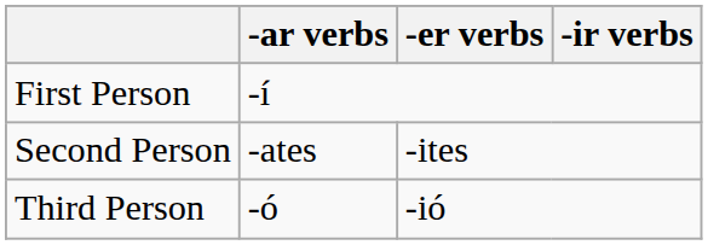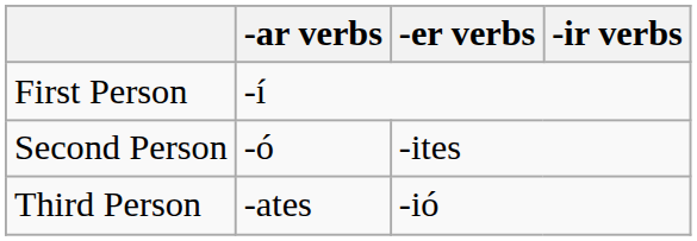 <table class="wikitable">
 <tr>
 <th></th>
 <th>-ar verbs</th>
 <th>-er verbs</th>
 <th>-ir verbs</th>
 </tr>
 <tr>
 <td>First Person</td>
 <td colspan="3">-í</td>
 </tr>
 <tr>
 <td>Second Person</td>
-<td>-ates</td>
+<td>-ó</td>
 <td colspan="2">-ites</td>
 </tr>
 <tr>
 <td>Third Person</td>
-<td>-ó</td>
+<td>-ates</td>
 <td colspan="2">-ió</td>
 </tr>
 </table>
